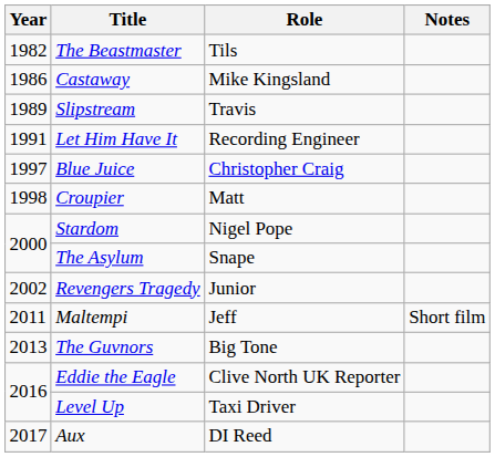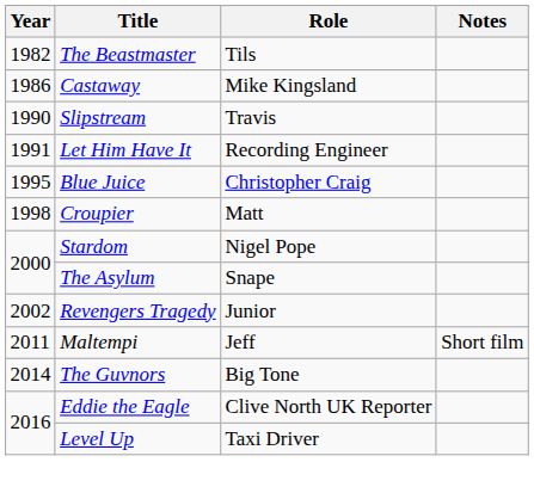 <table class="wikitable">
 <tr>
 <th>Year</th>
 <th>Title</th>
 <th>Role</th>
 <th>Notes</th>
 </tr>
 <tr>
 <td>1982</td>
 <td><em><a href='#'>The Beastmaster</a></em></td>
 <td>Tils</td>
 <td></td>
 </tr>
 <tr>
 <td>1986</td>
 <td><em><a href='#'>Castaway</a></em></td>
 <td>Mike Kingsland</td>
 <td></td>
 </tr>
 <tr>
-<td>1989</td>
+<td>1990</td>
 <td><em><a href='#'>Slipstream</a></em></td>
 <td>Travis</td>
 <td></td>
 </tr>
 <tr>
 <td>1991</td>
 <td><em><a href='#'>Let Him Have It</a></em></td>
 <td>Recording Engineer</td>
 <td></td>
 </tr>
 <tr>
-<td>1997</td>
+<td>1995</td>
 <td><em><a href='#'>Blue Juice</a></em></td>
 <td><a href='#'>Christopher Craig</a></td>
 <td></td>
 </tr>
 <tr>
 <td>1998</td>
 <td><em><a href='#'>Croupier</a></em></td>
 <td>Matt</td>
 <td></td>
 </tr>
 <tr>
 <td rowspan="2">2000</td>
 <td><em><a href='#'>Stardom</a></em></td>
 <td>Nigel Pope</td>
 <td></td>
 </tr>
 <tr>
 <td><em><a href='#'>The Asylum</a></em></td>
 <td>Snape</td>
 <td></td>
 </tr>
 <tr>
 <td>2002</td>
 <td><em><a href='#'>Revengers Tragedy</a></em></td>
 <td>Junior</td>
 <td></td>
 </tr>
 <tr>
 <td>2011</td>
 <td><em>Maltempi</em></td>
 <td>Jeff</td>
 <td>Short film</td>
 </tr>
 <tr>
-<td>2013</td>
+<td>2014</td>
 <td><em><a href='#'>The Guvnors</a></em></td>
 <td>Big Tone</td>
 <td></td>
 </tr>
 <tr>
 <td rowspan="2">2016</td>
 <td><em><a href='#'>Eddie the Eagle</a></em></td>
 <td>Clive North UK Reporter</td>
 <td></td>
 </tr>
 <tr>
 <td><em><a href='#'>Level Up</a></em></td>
 <td>Taxi Driver</td>
 <td></td>
 </tr>
-<tr>
-<td>2017</td>
-<td><em>Aux</em></td>
-<td>DI Reed</td>
-<td></td>
-</tr>
 </table>
